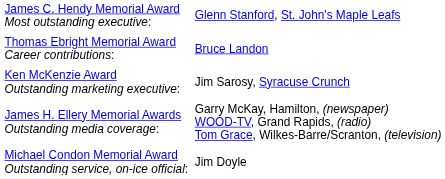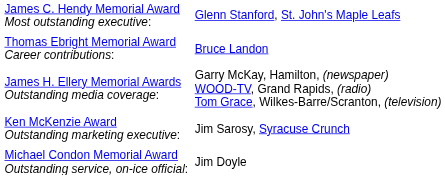 <table cellpadding="3" cellspacing="3">
 <tr>
 <td><a href='#'>James C. Hendy Memorial Award</a><br><em>Most outstanding executive</em>:</td>
 <td><a href='#'>Glenn Stanford</a>, <a href='#'>St. John's Maple Leafs</a></td>
 </tr>
 <tr>
 <td><a href='#'>Thomas Ebright Memorial Award</a><br><em>Career contributions</em>:</td>
 <td><a href='#'>Bruce Landon</a></td>
 </tr>
 <tr>
+<td><a href='#'>James H. Ellery Memorial Awards</a> <br><em>Outstanding media coverage</em>:</td>
+<td>Garry McKay, Hamilton, <em>(newspaper)</em><br><a href='#'>WOOD-TV</a>, Grand Rapids, <em>(radio)</em><br><a href='#'>Tom Grace</a>, Wilkes-Barre/Scranton, <em>(television)</em></td>
+</tr>
+<tr>
 <td><a href='#'>Ken McKenzie Award</a><br><em>Outstanding marketing executive</em>:</td>
 <td>Jim Sarosy, <a href='#'>Syracuse Crunch</a></td>
-</tr>
-<tr>
-<td><a href='#'>James H. Ellery Memorial Awards</a> <br><em>Outstanding media coverage</em>:</td>
-<td>Garry McKay, Hamilton, <em>(newspaper)</em><br><a href='#'>WOOD-TV</a>, Grand Rapids, <em>(radio)</em><br><a href='#'>Tom Grace</a>, Wilkes-Barre/Scranton, <em>(television)</em></td>
 </tr>
 <tr>
 <td><a href='#'>Michael Condon Memorial Award</a><br><em>Outstanding service, on-ice official</em>:</td>
 <td>Jim Doyle</td>
 </tr>
 </table>
